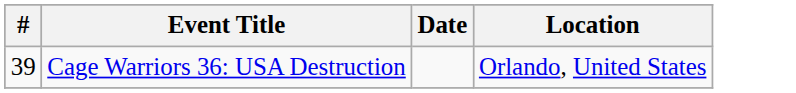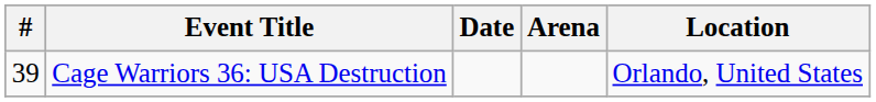 <table class="sortable wikitable succession-box" style="font-size:90%;">
 <tr>
 <th scope="col">#</th>
 <th scope="col">Event Title</th>
 <th scope="col">Date</th>
+<th scope="col">Arena</th>
 <th scope="col">Location</th>
 </tr>
 <tr>
 <td align=center>39</td>
 <td><a href='#'>Cage Warriors 36: USA Destruction</a></td>
 <td></td>
+<td></td>
 <td><a href='#'>Orlando</a>, <a href='#'>United States</a></td>
 </tr>
 </table>
